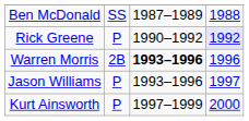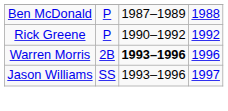 <table class="wikitable" style="margin: 1em auto 1em auto">
 <tr style="text-align:center;">
 </tr>
 <tr style="text-align:center;">
 <td><a href='#'>Ben McDonald</a></td>
-<td><a href='#'>SS</a></td>
+<td><a href='#'>P</a></td>
 <td>1987–1989</td>
 <td><a href='#'>1988</a></td>
 </tr>
 <tr style="text-align:center;">
 <td><a href='#'>Rick Greene</a></td>
 <td><a href='#'>P</a></td>
 <td>1990–1992</td>
-<td style="background: lavender;"><a href='#'>1992</a></td>
+<td><a href='#'>1992</a></td>
 </tr>
 <tr style="text-align:center;">
 <td><a href='#'>Warren Morris</a></td>
 <td><a href='#'>2B</a></td>
 <td><strong>1993–1996</strong></td>
 <td><a href='#'>1996</a></td>
 </tr>
 <tr style="text-align:center;">
 <td><a href='#'>Jason Williams</a></td>
-<td><a href='#'>P</a></td>
+<td><a href='#'>SS</a></td>
 <td>1993–1996</td>
 <td><a href='#'>1997</a></td>
 </tr>
-<tr style="text-align:center;">
-<td><a href='#'>Kurt Ainsworth</a></td>
-<td><a href='#'>P</a></td>
-<td>1997–1999</td>
-<td><a href='#'>2000</a></td>
-</tr>
 </table>
